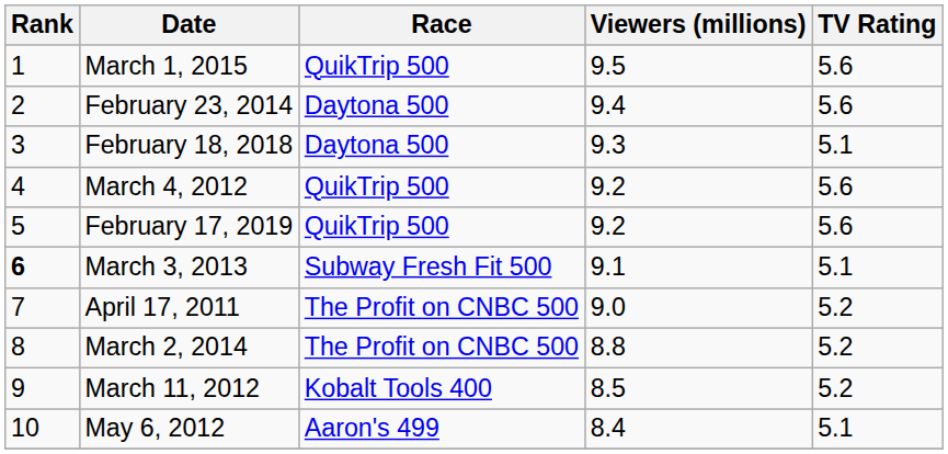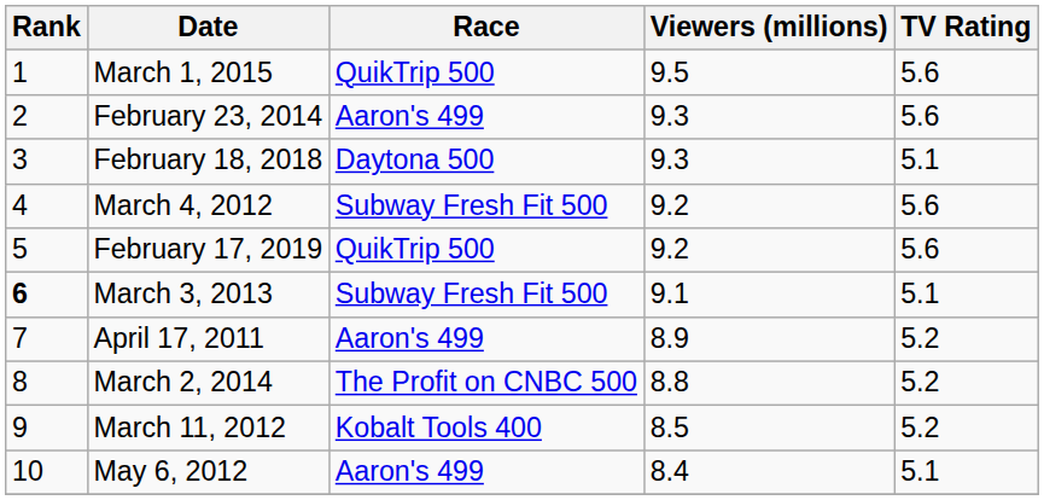 <table class="wikitable">
 <tr>
 <th>Rank</th>
 <th>Date</th>
 <th>Race</th>
 <th>Viewers (millions)</th>
 <th>TV Rating</th>
 </tr>
 <tr>
 <td>1</td>
 <td>March 1, 2015</td>
 <td><a href='#'>QuikTrip 500</a></td>
 <td>9.5</td>
 <td>5.6</td>
 </tr>
 <tr>
 <td>2</td>
 <td>February 23, 2014</td>
-<td><a href='#'>Daytona 500</a></td>
-<td>9.4</td>
+<td><a href='#'>Aaron's 499</a></td>
+<td>9.3</td>
 <td>5.6</td>
 </tr>
 <tr>
 <td>3</td>
 <td>February 18, 2018</td>
 <td><a href='#'>Daytona 500</a></td>
 <td>9.3</td>
 <td>5.1</td>
 </tr>
 <tr>
 <td>4</td>
 <td>March 4, 2012</td>
-<td><a href='#'>QuikTrip 500</a></td>
+<td><a href='#'>Subway Fresh Fit 500</a></td>
 <td>9.2</td>
 <td>5.6</td>
 </tr>
 <tr>
 <td>5</td>
 <td>February 17, 2019</td>
 <td><a href='#'>QuikTrip 500</a></td>
 <td>9.2</td>
 <td>5.6</td>
 </tr>
 <tr>
 <td><strong>6</strong></td>
 <td>March 3, 2013</td>
 <td><a href='#'>Subway Fresh Fit 500</a></td>
 <td>9.1</td>
 <td>5.1</td>
 </tr>
 <tr>
 <td>7</td>
 <td>April 17, 2011</td>
-<td><a href='#'>The Profit on CNBC 500</a></td>
-<td>9.0</td>
+<td><a href='#'>Aaron's 499</a></td>
+<td>8.9</td>
 <td>5.2</td>
 </tr>
 <tr>
 <td>8</td>
 <td>March 2, 2014</td>
 <td><a href='#'>The Profit on CNBC 500</a></td>
 <td>8.8</td>
 <td>5.2</td>
 </tr>
 <tr>
 <td>9</td>
 <td>March 11, 2012</td>
 <td><a href='#'>Kobalt Tools 400</a></td>
 <td>8.5</td>
 <td>5.2</td>
 </tr>
 <tr>
 <td>10</td>
 <td>May 6, 2012</td>
 <td><a href='#'>Aaron's 499</a></td>
 <td>8.4</td>
 <td>5.1</td>
 </tr>
 <tr>
 </tr>
 </table>
